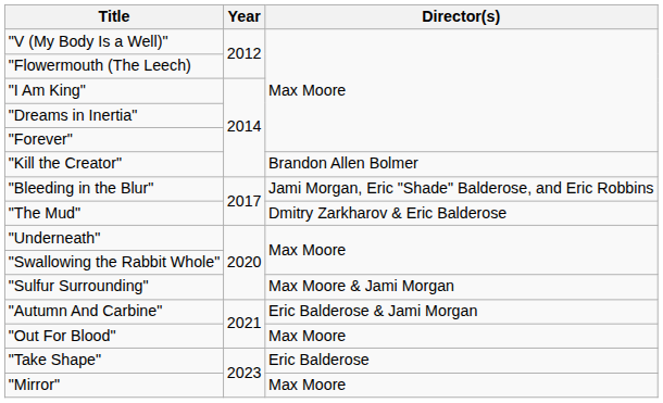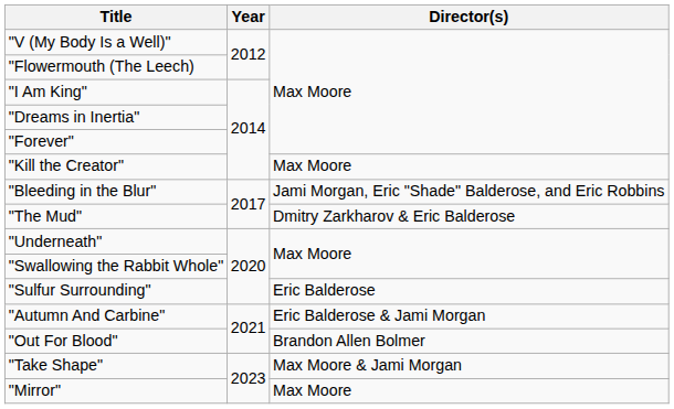 <table class="wikitable">
 <tr>
 <th>Title</th>
 <th>Year</th>
 <th>Director(s)</th>
 </tr>
 <tr>
 <td>"V (My Body Is a Well)"</td>
 <td rowspan="2">2012</td>
 <td rowspan="5">Max Moore</td>
 </tr>
 <tr>
 <td>"Flowermouth (The Leech)</td>
 </tr>
 <tr>
 <td>"I Am King"</td>
 <td rowspan="4">2014</td>
 </tr>
 <tr>
 <td>"Dreams in Inertia"</td>
 </tr>
 <tr>
 <td>"Forever"</td>
 </tr>
 <tr>
 <td>"Kill the Creator"</td>
-<td>Brandon Allen Bolmer</td>
+<td>Max Moore</td>
 </tr>
 <tr>
 <td>"Bleeding in the Blur"</td>
 <td rowspan="2">2017</td>
 <td>Jami Morgan, Eric "Shade" Balderose, and Eric Robbins</td>
 </tr>
 <tr>
 <td>"The Mud"</td>
 <td>Dmitry Zarkharov & Eric Balderose</td>
 </tr>
 <tr>
 <td>"Underneath"</td>
 <td rowspan="3">2020</td>
 <td rowspan="2">Max Moore</td>
 </tr>
 <tr>
 <td>"Swallowing the Rabbit Whole"</td>
 </tr>
 <tr>
 <td>"Sulfur Surrounding"</td>
-<td>Max Moore & Jami Morgan</td>
+<td>Eric Balderose</td>
 </tr>
 <tr>
 <td>"Autumn And Carbine"</td>
 <td rowspan="2">2021</td>
 <td>Eric Balderose & Jami Morgan</td>
 </tr>
 <tr>
 <td>"Out For Blood"</td>
-<td>Max Moore</td>
+<td>Brandon Allen Bolmer</td>
 </tr>
 <tr>
 <td>"Take Shape"</td>
 <td rowspan="2">2023</td>
-<td>Eric Balderose</td>
+<td>Max Moore & Jami Morgan</td>
 </tr>
 <tr>
 <td>"Mirror"</td>
 <td>Max Moore</td>
 </tr>
 </table>
